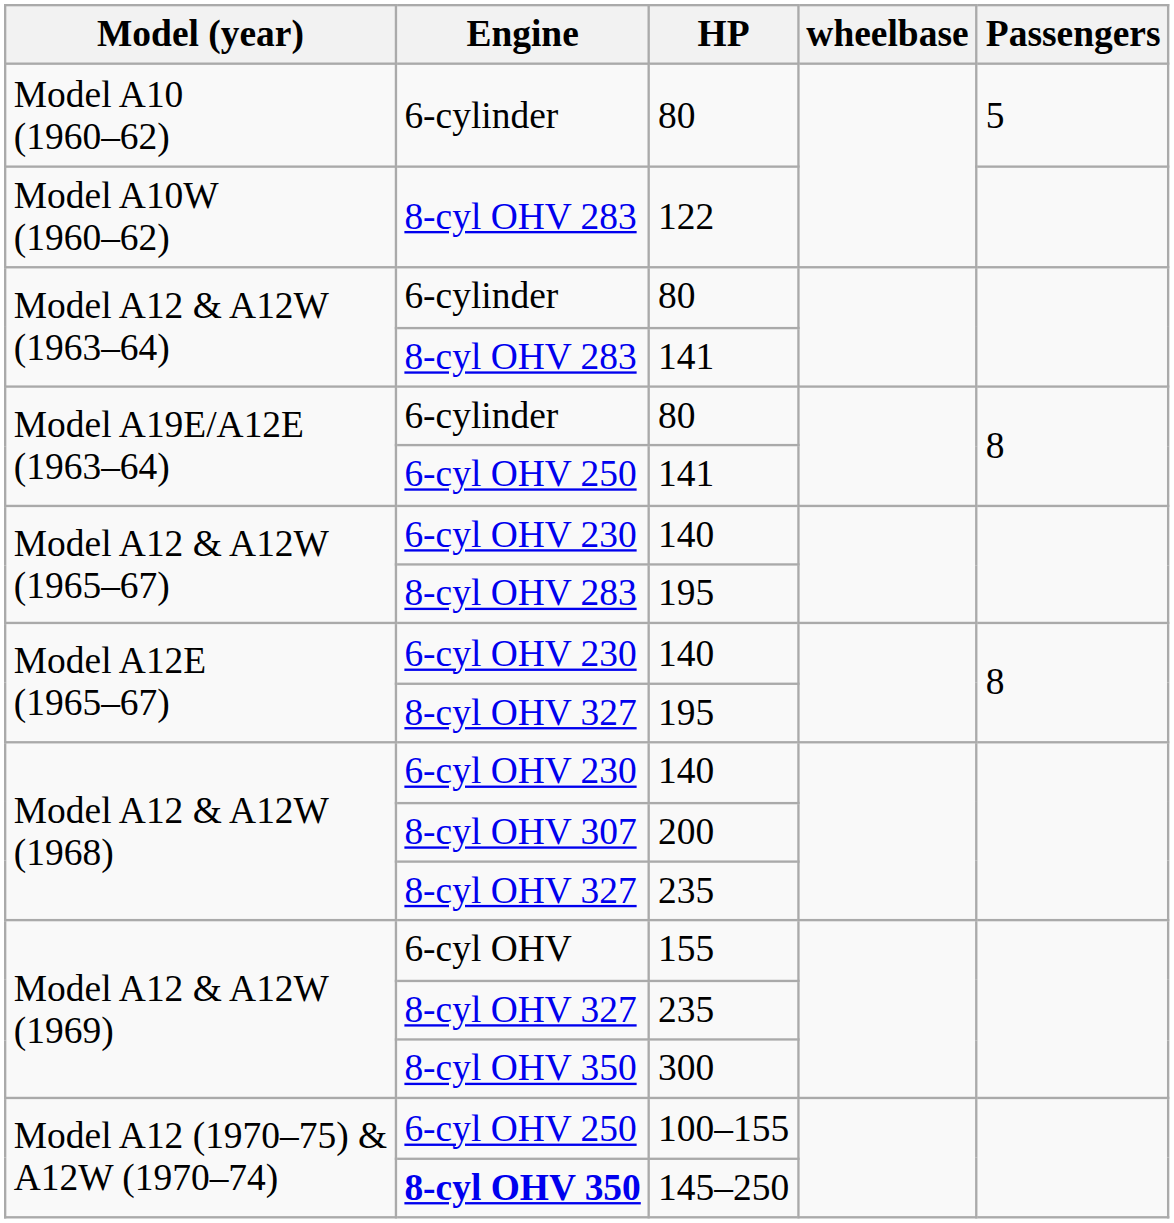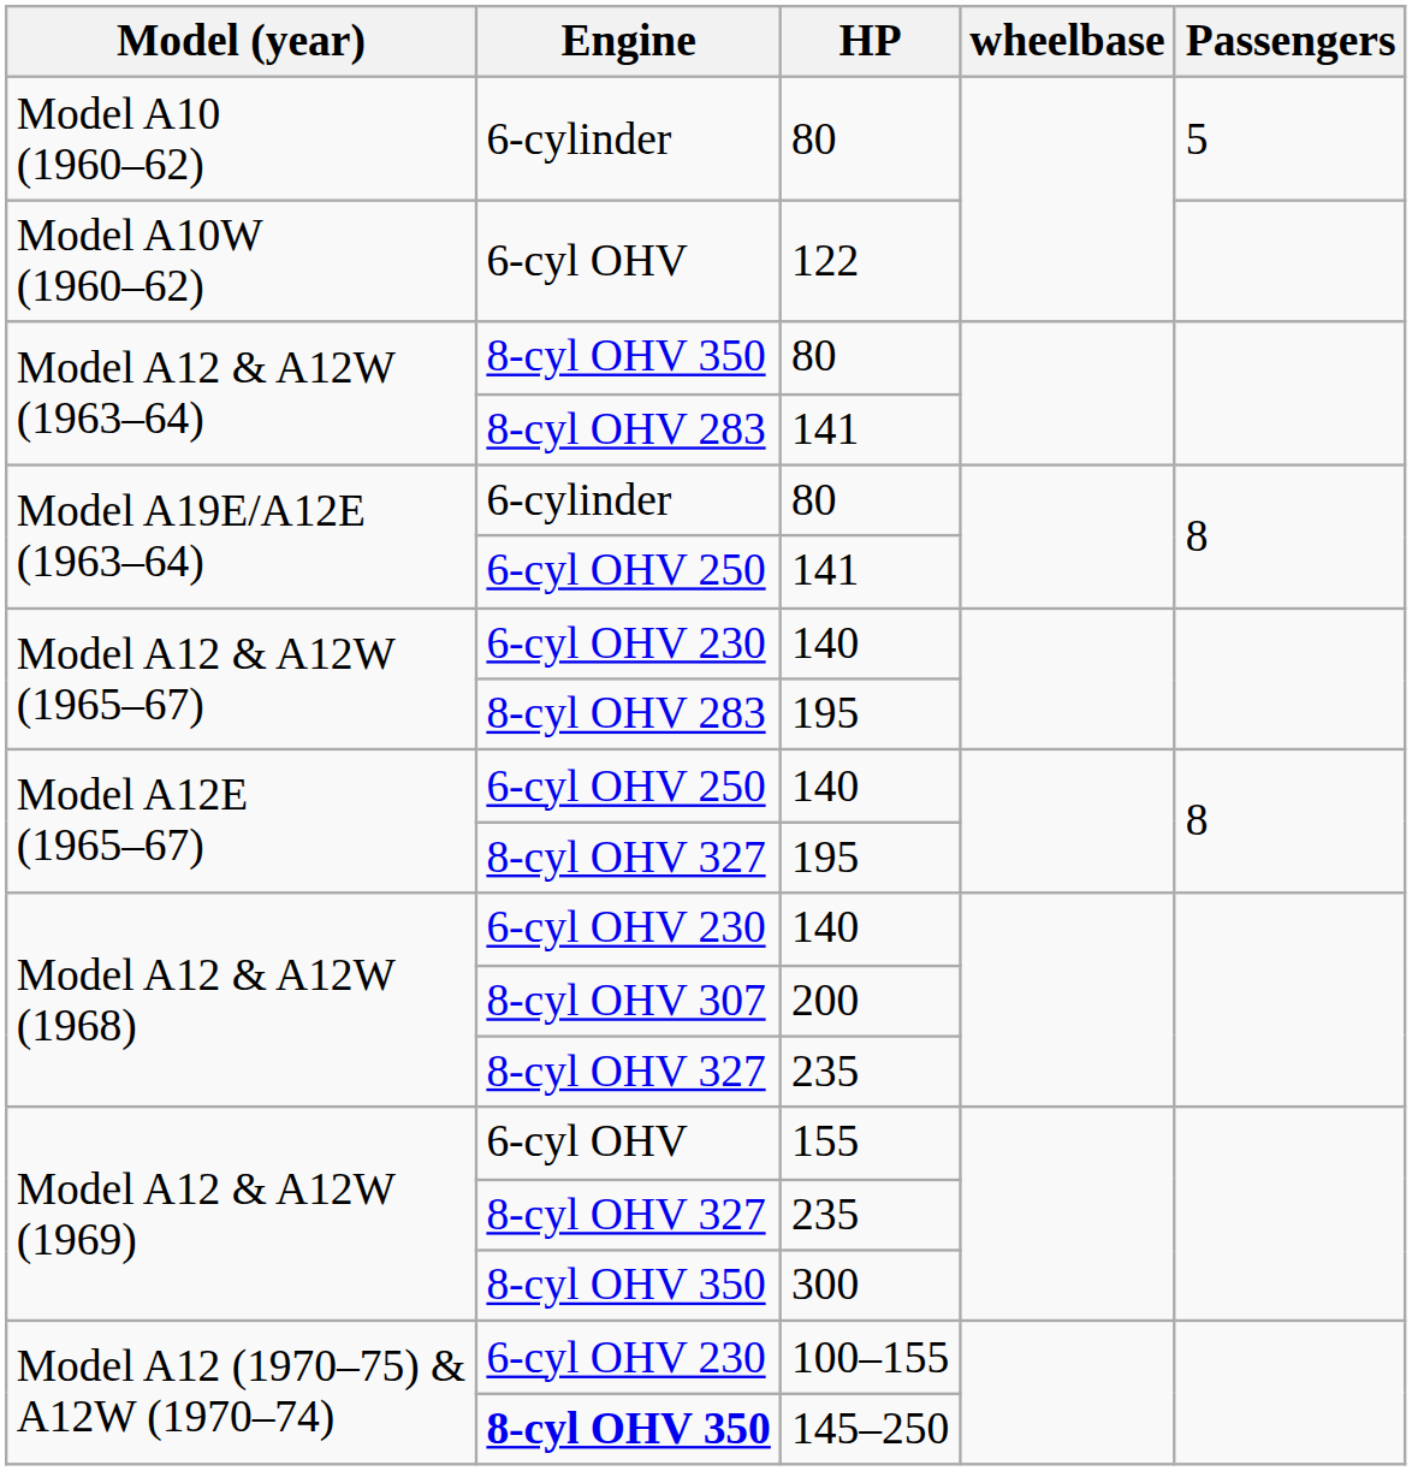 <table class="wikitable floatright" |style="width:25em;font-size:90%;">
 <tr>
 <th>Model (year)</th>
 <th>Engine</th>
 <th>HP</th>
 <th>wheelbase</th>
 <th>Passengers</th>
 </tr>
 <tr>
 <td>Model A10<br>(1960–62)</td>
 <td>6-cylinder</td>
 <td>80</td>
 <td rowspan=2></td>
 <td>5</td>
 </tr>
 <tr>
 <td>Model A10W<br>(1960–62)</td>
-<td><a href='#'>8-cyl OHV 283</a></td>
+<td>6-cyl OHV</td>
 <td>122</td>
 <td></td>
 </tr>
 <tr>
 <td rowspan=2>Model A12 & A12W<br>(1963–64)</td>
-<td>6-cylinder</td>
+<td><a href='#'>8-cyl OHV 350</a></td>
 <td>80</td>
 <td rowspan=2></td>
 <td rowspan=2></td>
 </tr>
 <tr>
 <td><a href='#'>8-cyl OHV 283</a></td>
 <td>141</td>
 </tr>
 <tr>
 <td rowspan=2>Model A19E/A12E<br>(1963–64)</td>
 <td>6-cylinder</td>
 <td>80</td>
 <td rowspan=2></td>
 <td rowspan=2>8</td>
 </tr>
 <tr>
 <td><a href='#'>6-cyl OHV 250</a></td>
 <td>141</td>
 </tr>
 <tr>
 <td rowspan=2>Model A12 & A12W<br>(1965–67)</td>
 <td><a href='#'>6-cyl OHV 230</a></td>
 <td>140</td>
 <td rowspan=2></td>
 <td rowspan=2></td>
 </tr>
 <tr>
 <td><a href='#'>8-cyl OHV 283</a></td>
 <td>195</td>
 </tr>
 <tr>
 <td rowspan=2>Model A12E<br>(1965–67)</td>
-<td><a href='#'>6-cyl OHV 230</a></td>
+<td><a href='#'>6-cyl OHV 250</a></td>
 <td>140</td>
 <td rowspan=2></td>
 <td rowspan=2>8</td>
 </tr>
 <tr>
 <td><a href='#'>8-cyl OHV 327</a></td>
 <td>195</td>
 </tr>
 <tr>
 <td rowspan=3>Model A12 & A12W<br>(1968)</td>
 <td><a href='#'>6-cyl OHV 230</a></td>
 <td>140</td>
 <td rowspan=3></td>
 <td rowspan=3></td>
 </tr>
 <tr>
 <td><a href='#'>8-cyl OHV 307</a></td>
 <td>200</td>
 </tr>
 <tr>
 <td><a href='#'>8-cyl OHV 327</a></td>
 <td>235</td>
 </tr>
 <tr>
 <td rowspan=3>Model A12 & A12W<br>(1969)</td>
 <td>6-cyl OHV</td>
 <td>155</td>
 <td rowspan=3></td>
 <td rowspan=3></td>
 </tr>
 <tr>
 <td><a href='#'>8-cyl OHV 327</a></td>
 <td>235</td>
 </tr>
 <tr>
 <td><a href='#'>8-cyl OHV 350</a></td>
 <td>300</td>
 </tr>
 <tr>
 <td rowspan=2>Model A12 (1970–75) &<br>A12W (1970–74)</td>
-<td><a href='#'>6-cyl OHV 250</a></td>
+<td><a href='#'>6-cyl OHV 230</a></td>
 <td>100–155</td>
 <td rowspan=3></td>
 <td rowspan=2></td>
 </tr>
 <tr>
 <td><strong><a href='#'>8-cyl OHV 350</a></strong></td>
 <td>145–250</td>
 </tr>
 </table>
